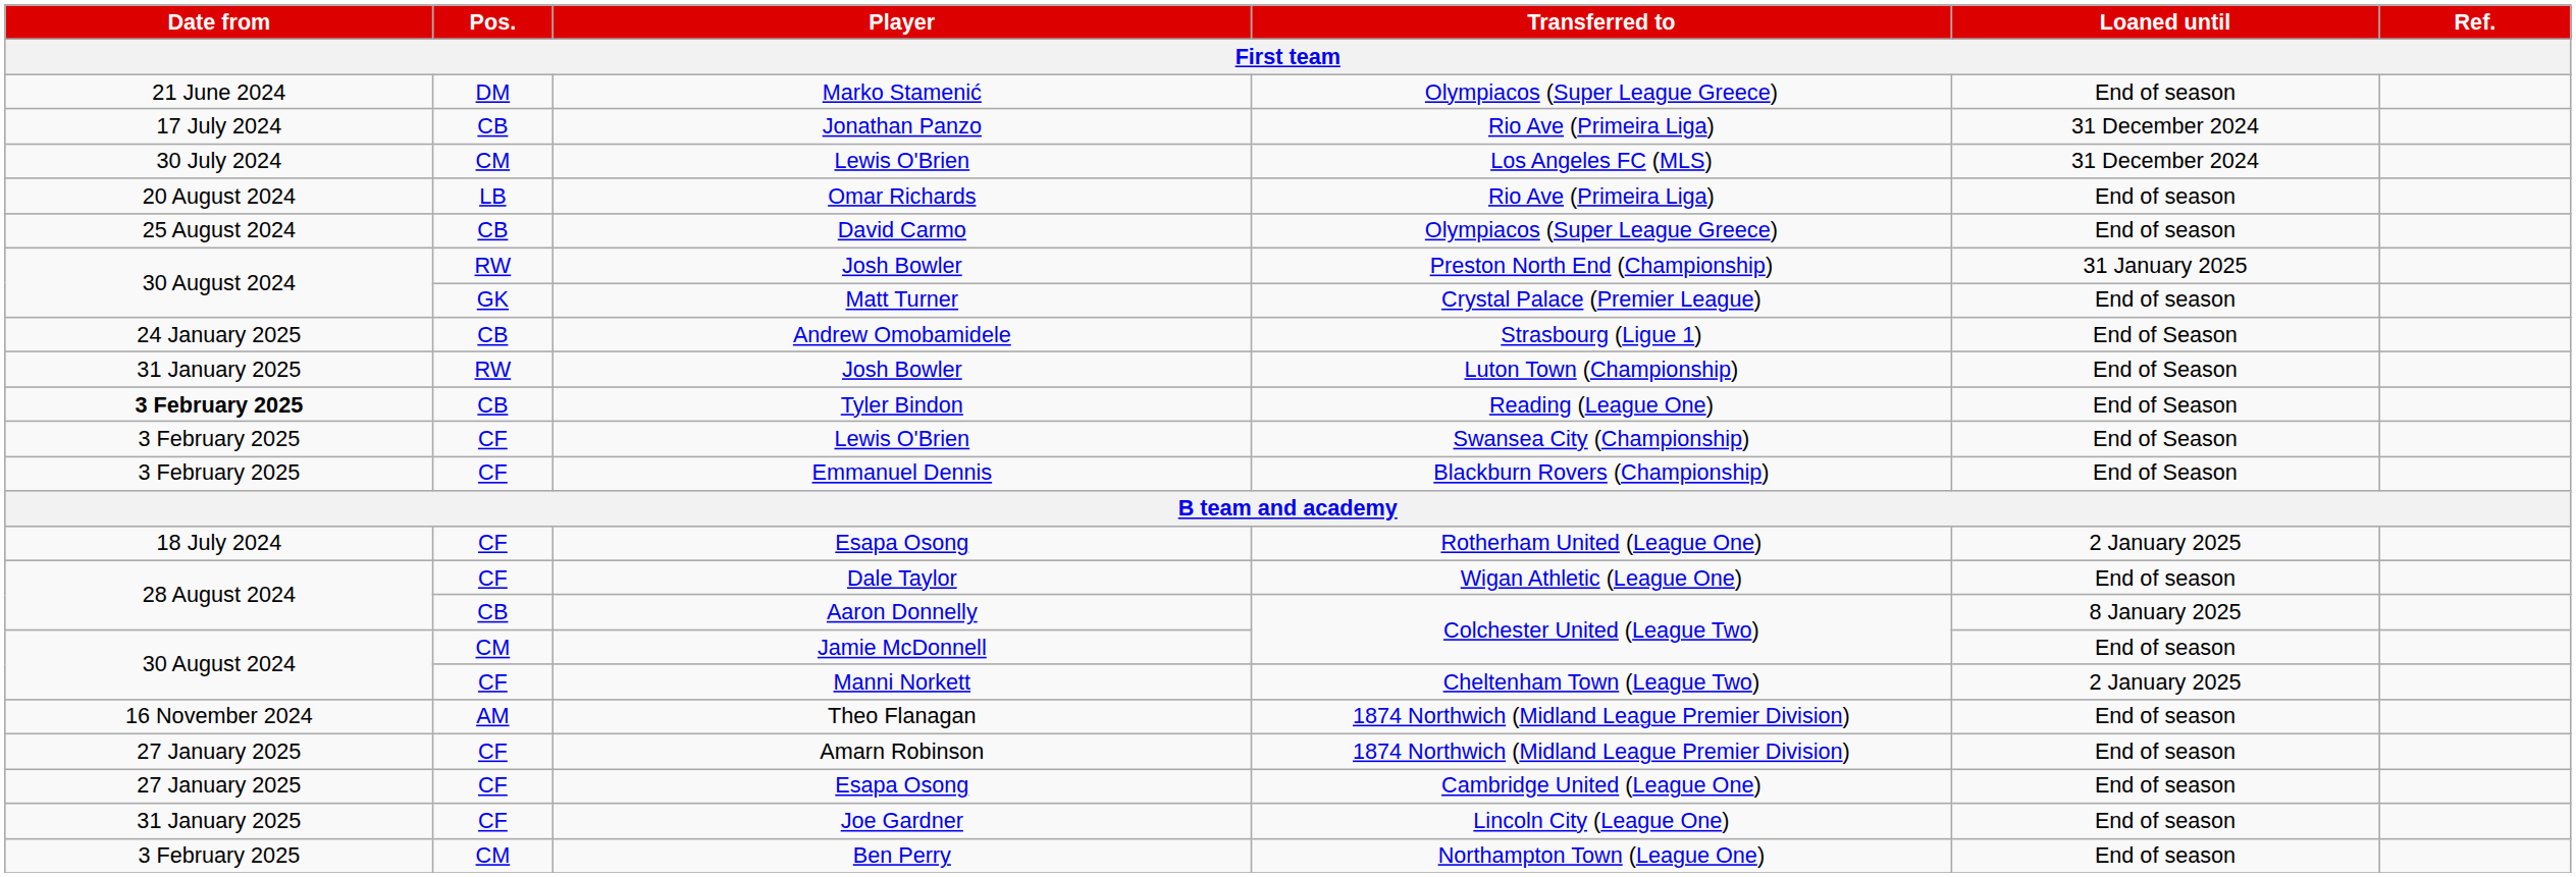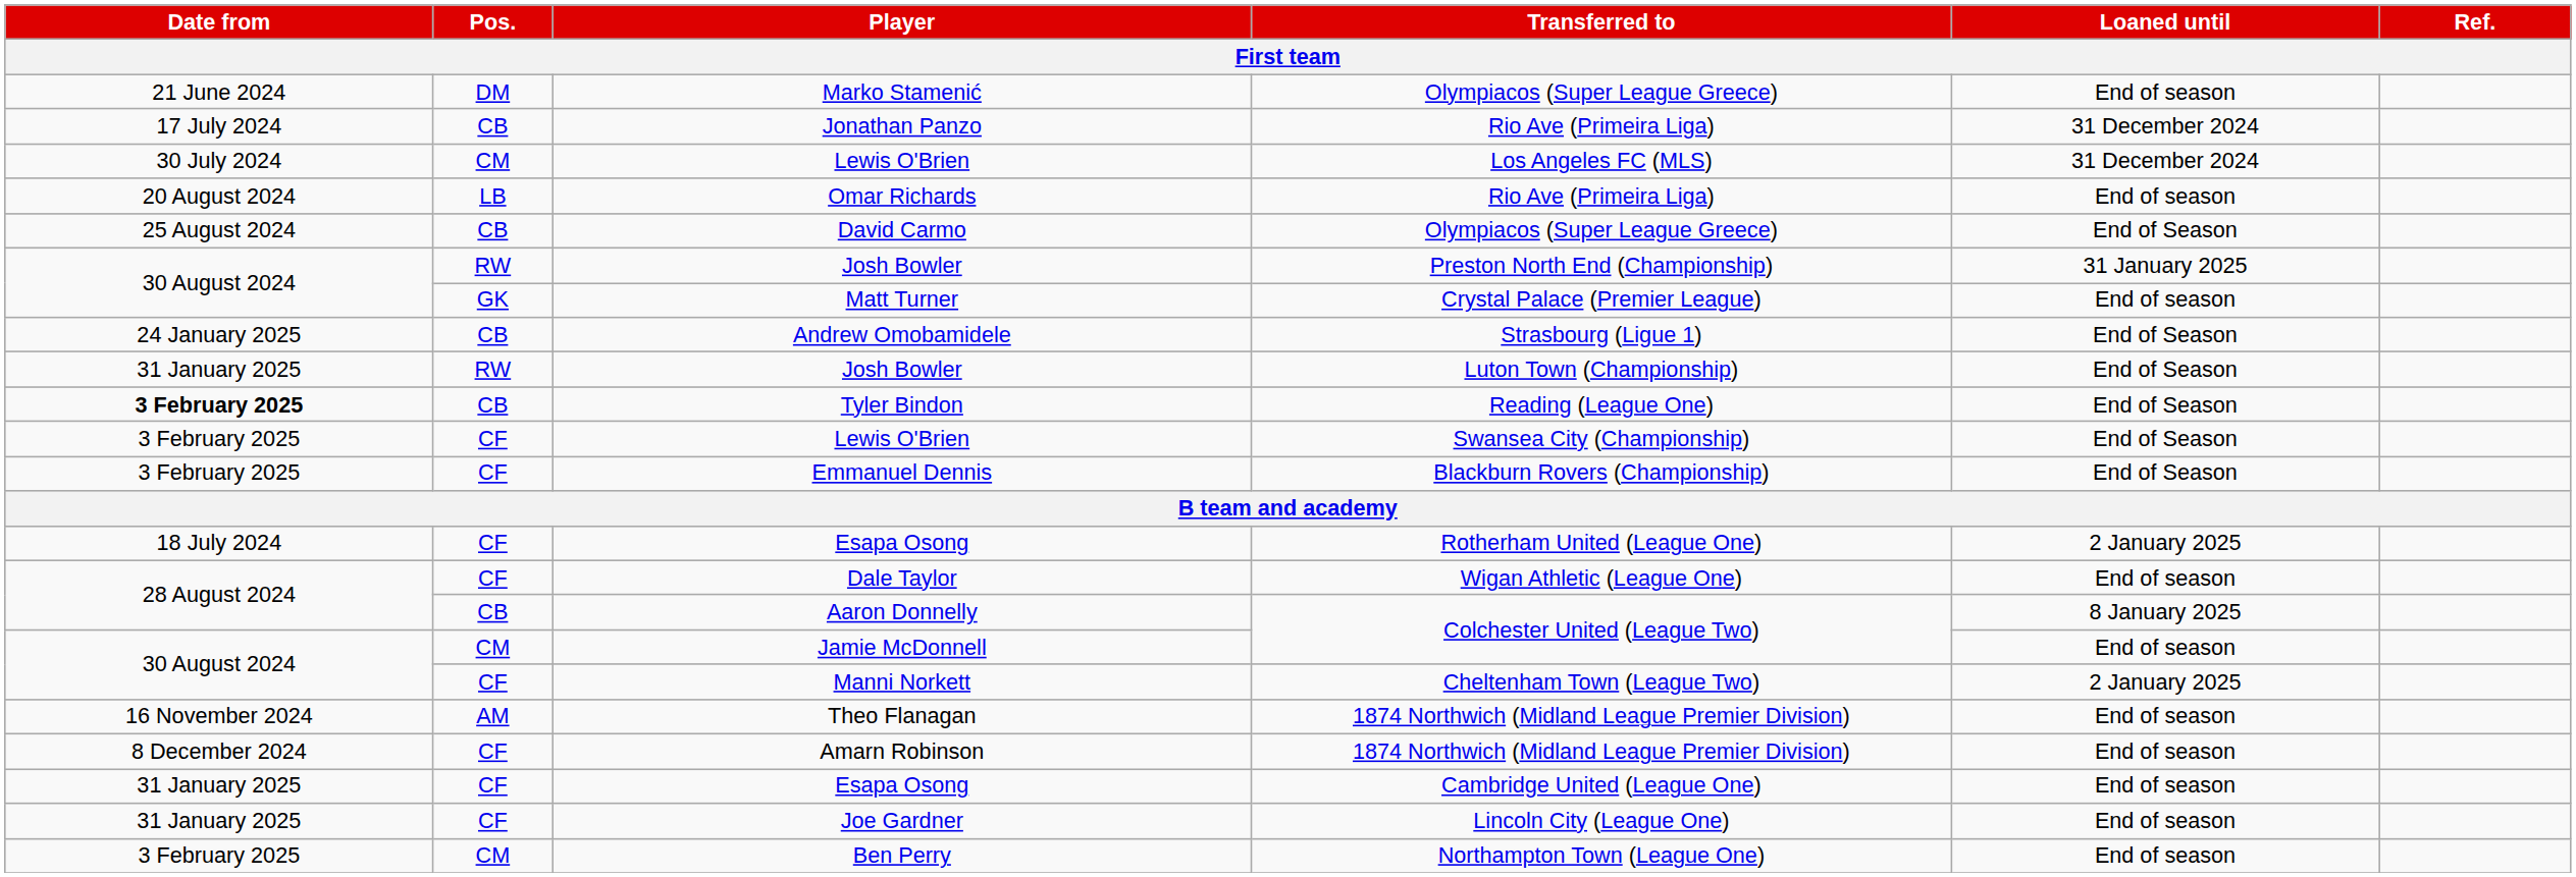 <table class="wikitable sortable" style="text-align:center; font-size:85%; width:100%;">
 <tr>
 <th style="background:#DD0000; color:#FFFFFF; width:120px;">Date from</th>
 <th style="background:#DD0000; color:#FFFFFF; width:20px;">Pos.</th>
 <th style="background:#DD0000; color:#FFFFFF; width:200px;">Player</th>
 <th style="background:#DD0000; color:#FFFFFF; width:200px;">Transferred to</th>
 <th style="background:#DD0000; color:#FFFFFF; width:120px;">Loaned until</th>
 <th style="background:#DD0000; color:#FFFFFF; width:50px;">Ref.</th>
 </tr>
 <tr>
 <th colspan="8"><a href='#'>First team</a></th>
 </tr>
 <tr>
 <td>21 June 2024</td>
 <td><a href='#'>DM</a></td>
 <td> <a href='#'>Marko Stamenić</a></td>
 <td> <a href='#'>Olympiacos</a> (<a href='#'>Super League Greece</a>)</td>
 <td>End of season</td>
 <td></td>
 </tr>
 <tr>
 <td>17 July 2024</td>
 <td><a href='#'>CB</a></td>
 <td> <a href='#'>Jonathan Panzo</a></td>
 <td> <a href='#'>Rio Ave</a> (<a href='#'>Primeira Liga</a>)</td>
 <td>31 December 2024</td>
 <td></td>
 </tr>
 <tr>
 <td>30  July 2024</td>
 <td><a href='#'>CM</a></td>
 <td> <a href='#'>Lewis O'Brien</a></td>
 <td> <a href='#'>Los Angeles FC</a> (<a href='#'>MLS</a>)</td>
 <td>31 December 2024</td>
 <td></td>
 </tr>
 <tr>
 <td>20 August 2024</td>
 <td><a href='#'>LB</a></td>
 <td> <a href='#'>Omar Richards</a></td>
 <td> <a href='#'>Rio Ave</a> (<a href='#'>Primeira Liga</a>)</td>
 <td>End of season</td>
 <td></td>
 </tr>
 <tr>
 <td>25 August 2024</td>
 <td><a href='#'>CB</a></td>
 <td> <a href='#'>David Carmo</a></td>
 <td> <a href='#'>Olympiacos</a> (<a href='#'>Super League Greece</a>)</td>
-<td>End of season</td>
+<td>End of Season</td>
 <td></td>
 </tr>
 <tr>
 <td rowspan=2>30 August 2024</td>
 <td><a href='#'>RW</a></td>
 <td> <a href='#'>Josh Bowler</a></td>
 <td> <a href='#'>Preston North End</a> (<a href='#'>Championship</a>)</td>
 <td>31 January 2025</td>
 <td></td>
 </tr>
 <tr>
 <td><a href='#'>GK</a></td>
 <td> <a href='#'>Matt Turner</a></td>
 <td> <a href='#'>Crystal Palace</a> (<a href='#'>Premier League</a>)</td>
 <td>End of season</td>
 <td></td>
 </tr>
 <tr>
 <td>24 January 2025</td>
 <td><a href='#'>CB</a></td>
 <td> <a href='#'>Andrew Omobamidele</a></td>
 <td> <a href='#'>Strasbourg</a> (<a href='#'>Ligue 1</a>)</td>
 <td>End of Season</td>
 <td></td>
 </tr>
 <tr>
 <td>31 January 2025</td>
 <td><a href='#'>RW</a></td>
 <td> <a href='#'>Josh Bowler</a></td>
 <td> <a href='#'>Luton Town</a> (<a href='#'>Championship</a>)</td>
 <td>End of Season</td>
 <td></td>
 </tr>
 <tr>
 <td><strong>3 February 2025</strong></td>
 <td><a href='#'>CB</a></td>
 <td> <a href='#'>Tyler Bindon</a></td>
 <td> <a href='#'>Reading</a> (<a href='#'>League One</a>)</td>
 <td>End of Season</td>
 <td></td>
 </tr>
 <tr>
 <td>3 February 2025</td>
 <td><a href='#'>CF</a></td>
 <td> <a href='#'>Lewis O'Brien</a></td>
 <td> <a href='#'>Swansea City</a> (<a href='#'>Championship</a>)</td>
 <td>End of Season</td>
 <td></td>
 </tr>
 <tr>
 <td>3 February 2025</td>
 <td><a href='#'>CF</a></td>
 <td> <a href='#'>Emmanuel Dennis</a></td>
 <td> <a href='#'>Blackburn Rovers</a> (<a href='#'>Championship</a>)</td>
 <td>End of Season</td>
 <td></td>
 </tr>
 <tr>
 <th colspan="8"><a href='#'>B team and academy</a></th>
 </tr>
 <tr>
 <td>18 July 2024</td>
 <td><a href='#'>CF</a></td>
 <td> <a href='#'>Esapa Osong</a></td>
 <td> <a href='#'>Rotherham United</a> (<a href='#'>League One</a>)</td>
 <td>2 January 2025</td>
 <td></td>
 </tr>
 <tr>
 <td rowspan=2>28 August 2024</td>
 <td><a href='#'>CF</a></td>
 <td> <a href='#'>Dale Taylor</a></td>
 <td> <a href='#'>Wigan Athletic</a> (<a href='#'>League One</a>)</td>
 <td>End of season</td>
 <td></td>
 </tr>
 <tr>
 <td><a href='#'>CB</a></td>
 <td> <a href='#'>Aaron Donnelly</a></td>
 <td rowspan=2> <a href='#'>Colchester United</a> (<a href='#'>League Two</a>)</td>
 <td>8 January 2025</td>
 <td></td>
 </tr>
 <tr>
 <td rowspan=2>30 August 2024</td>
 <td><a href='#'>CM</a></td>
 <td> <a href='#'>Jamie McDonnell</a></td>
 <td>End of season</td>
 <td></td>
 </tr>
 <tr>
 <td><a href='#'>CF</a></td>
 <td> <a href='#'>Manni Norkett</a></td>
 <td> <a href='#'>Cheltenham Town</a> (<a href='#'>League Two</a>)</td>
 <td>2 January 2025</td>
 <td></td>
 </tr>
 <tr>
 <td>16 November 2024</td>
 <td><a href='#'>AM</a></td>
 <td> Theo Flanagan</td>
 <td> <a href='#'>1874 Northwich</a> (<a href='#'>Midland League Premier Division</a>)</td>
 <td>End of season</td>
 <td></td>
 </tr>
 <tr>
-<td>27 January 2025</td>
+<td>8 December 2024</td>
 <td><a href='#'>CF</a></td>
 <td> Amarn Robinson</td>
 <td> <a href='#'>1874 Northwich</a> (<a href='#'>Midland League Premier Division</a>)</td>
 <td>End of season</td>
 <td></td>
 </tr>
 <tr>
-<td>27 January 2025</td>
+<td>31 January 2025</td>
 <td><a href='#'>CF</a></td>
 <td> <a href='#'>Esapa Osong</a></td>
 <td> <a href='#'>Cambridge United</a> (<a href='#'>League One</a>)</td>
 <td>End of season</td>
 <td></td>
 </tr>
 <tr>
 <td>31 January 2025</td>
 <td><a href='#'>CF</a></td>
 <td> <a href='#'>Joe Gardner</a></td>
 <td> <a href='#'>Lincoln City</a> (<a href='#'>League One</a>)</td>
 <td>End of season</td>
 <td></td>
 </tr>
 <tr>
 <td>3 February 2025</td>
 <td><a href='#'>CM</a></td>
 <td> <a href='#'>Ben Perry</a></td>
 <td> <a href='#'>Northampton Town</a> (<a href='#'>League One</a>)</td>
 <td>End of season</td>
 <td></td>
 </tr>
 </table>
